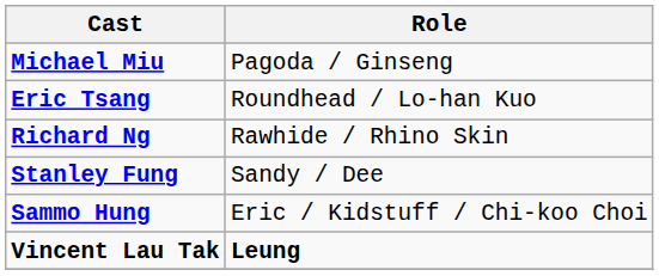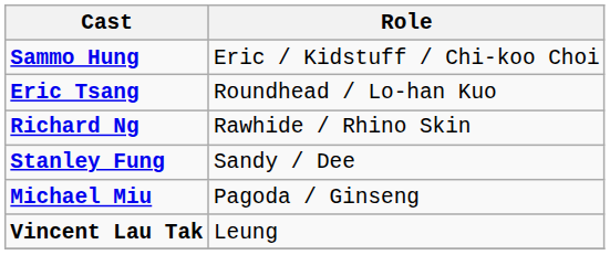 <table class="wikitable">
 <tr>
 <th>Cast</th>
 <th>Role</th>
 </tr>
 <tr>
-<td><strong><a href='#'>Michael Miu</a></strong></td>
-<td>Pagoda /  Ginseng</td>
+<td><strong><a href='#'>Sammo Hung</a></strong></td>
+<td>Eric / Kidstuff / Chi-koo Choi</td>
 </tr>
 <tr>
 <td><strong><a href='#'>Eric Tsang</a></strong></td>
 <td>Roundhead / Lo-han Kuo</td>
 </tr>
 <tr>
 <td><strong><a href='#'>Richard Ng</a></strong></td>
 <td>Rawhide / Rhino Skin</td>
 </tr>
 <tr>
 <td><strong><a href='#'>Stanley Fung</a></strong></td>
 <td>Sandy / Dee</td>
 </tr>
 <tr>
-<td><strong><a href='#'>Sammo Hung</a></strong></td>
-<td>Eric / Kidstuff / Chi-koo Choi</td>
+<td><strong><a href='#'>Michael Miu</a></strong></td>
+<td>Pagoda /  Ginseng</td>
 </tr>
 <tr>
 <td><strong>Vincent Lau Tak</strong></td>
-<td><strong>Leung</strong></td>
+<td>Leung</td>
 </tr>
 <tr>
 </tr>
 </table>
